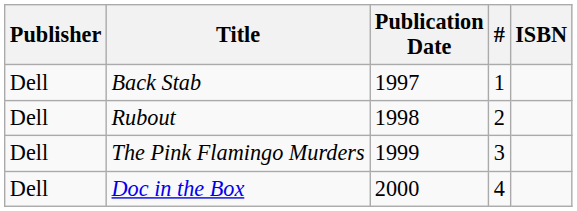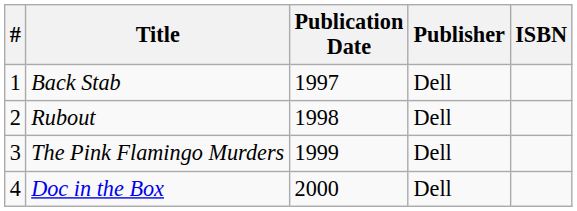 <table class="wikitable">
 <tr>
-<th>Publisher</th>
+<th>#</th>
 <th>Title</th>
 <th>Publication<br>Date</th>
-<th>#</th>
+<th>Publisher</th>
 <th>ISBN</th>
 </tr>
 <tr>
-<td>Dell</td>
+<td>1</td>
 <td><em>Back Stab</em></td>
 <td>1997</td>
-<td>1</td>
+<td>Dell</td>
 <td></td>
 </tr>
 <tr>
-<td>Dell</td>
+<td>2</td>
 <td><em>Rubout</em></td>
 <td>1998</td>
-<td>2</td>
+<td>Dell</td>
 <td></td>
 </tr>
 <tr>
-<td>Dell</td>
+<td>3</td>
 <td><em>The Pink Flamingo Murders</em></td>
 <td>1999</td>
-<td>3</td>
+<td>Dell</td>
 <td></td>
 </tr>
 <tr>
-<td>Dell</td>
+<td>4</td>
 <td><em><a href='#'>Doc in the Box</a></em></td>
 <td>2000</td>
-<td>4</td>
+<td>Dell</td>
 <td></td>
 </tr>
 </table>
